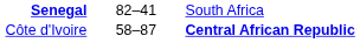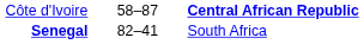 <table style="text-align:center">
 <tr>
 <th width=200></th>
 <th width=100></th>
 <th width=200></th>
 </tr>
 <tr>
+<td align=right><a href='#'>Côte d'Ivoire</a> </td>
+<td align=center>58–87</td>
+<td align=left><strong> <a href='#'>Central African Republic</a></strong></td>
+</tr>
+<tr>
 <td align=right><strong><a href='#'>Senegal</a> </strong></td>
 <td align=center>82–41</td>
 <td align=left> <a href='#'>South Africa</a></td>
 </tr>
-<tr>
-<td align=right><a href='#'>Côte d'Ivoire</a> </td>
-<td align=center>58–87</td>
-<td align=left><strong> <a href='#'>Central African Republic</a></strong></td>
-</tr>
 </table>
